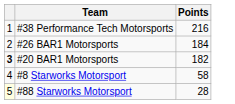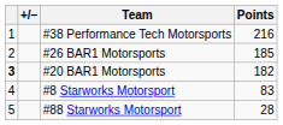 <table class="wikitable" style="font-size: 95%;">
 <tr>
 <th scope="col"></th>
+<th scope="col">+/–</th>
 <th scope="col">Team</th>
 <th scope="col">Points</th>
 </tr>
 <tr>
 <td align=center>1</td>
+<td align="left"></td>
 <td> #38 Performance Tech Motorsports</td>
 <td align=right>216</td>
 </tr>
 <tr>
 <td align=center>2</td>
+<td align="left"></td>
 <td> #26 BAR1 Motorsports</td>
-<td align=right>184</td>
+<td align=right>185</td>
 </tr>
 <tr>
 <td align=center><strong>3</strong></td>
+<td align="left"></td>
 <td> #20 BAR1 Motorsports</td>
 <td align=right>182</td>
 </tr>
 <tr>
 <td align=center>4</td>
+<td align="left"></td>
 <td> #8 <a href='#'>Starworks Motorsport</a></td>
-<td align=right>58</td>
+<td align=right>83</td>
 </tr>
 <tr>
-<td align=center style="background: lightyellow;">5</td>
+<td align=center>5</td>
+<td align="left"></td>
 <td> #88 <a href='#'>Starworks Motorsport</a></td>
 <td align=right>28</td>
 </tr>
 </table>
